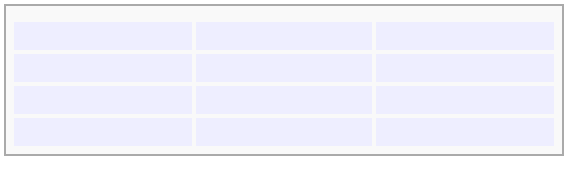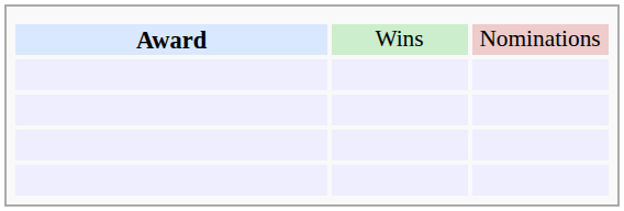 <table class="infobox" style="width: 25em; text-align: left; font-size: 70%; vertical-align: middle;">
 <tr>
 <td colspan="3" style="text-align:center;"></td>
+</tr>
+<tr bgcolor=#D9E8FF style="text-align:center;">
+<th style="vertical-align: middle;">Award</th>
+<td style="background:#cceecc; font-size:8pt;" width="60px">Wins</td>
+<td style="background:#eecccc; font-size:8pt;" width="60px">Nominations</td>
 </tr>
 <tr bgcolor=#eeeeff>
 <td align="center"><br></td>
 <td></td>
 <td></td>
 </tr>
 <tr bgcolor=#eeeeff>
 <td align="center"><br></td>
 <td></td>
 <td></td>
 </tr>
 <tr bgcolor=#eeeeff>
 <td align="center"><br></td>
 <td></td>
 <td></td>
 </tr>
 <tr bgcolor=#eeeeff>
 <td align="center"><br></td>
 <td></td>
 <td></td>
 </tr>
 </table>
